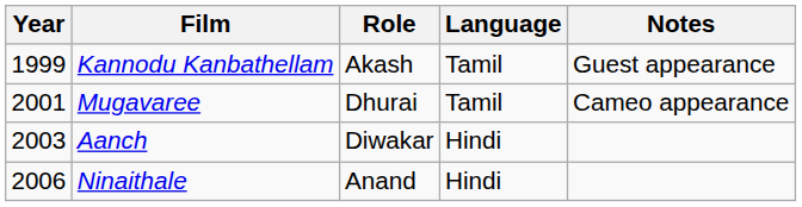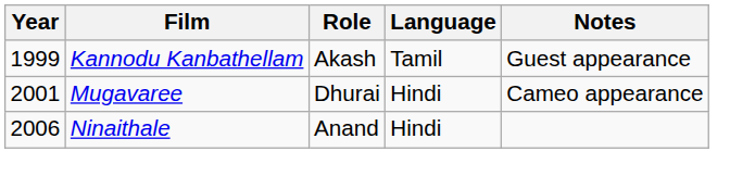 <table class="wikitable">
 <tr>
 <th>Year</th>
 <th>Film</th>
 <th>Role</th>
 <th>Language</th>
 <th>Notes</th>
 </tr>
 <tr>
 <td>1999</td>
 <td><em><a href='#'>Kannodu Kanbathellam</a></em></td>
 <td>Akash</td>
 <td>Tamil</td>
 <td>Guest appearance</td>
 </tr>
 <tr>
 <td>2001</td>
 <td><em><a href='#'>Mugavaree</a></em></td>
 <td>Dhurai</td>
-<td>Tamil</td>
+<td>Hindi</td>
 <td>Cameo appearance</td>
-</tr>
-<tr>
-<td>2003</td>
-<td><em><a href='#'>Aanch</a></em></td>
-<td>Diwakar</td>
-<td>Hindi</td>
-<td></td>
 </tr>
 <tr>
 <td>2006</td>
 <td><em><a href='#'>Ninaithale</a></em></td>
 <td>Anand</td>
 <td>Hindi</td>
 <td></td>
 </tr>
 </table>
